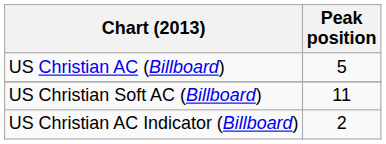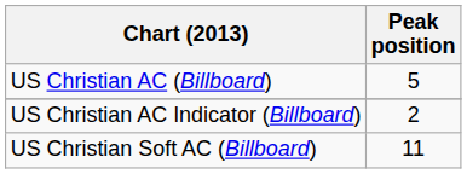 <table class="wikitable sortable plainrowheaders" style="text-align:center">
 <tr>
 <th scope="col">Chart (2013)</th>
 <th scope="col">Peak<br> position</th>
 </tr>
 <tr>
 <td align="left">US <a href='#'>Christian AC</a> (<em><a href='#'>Billboard</a></em>)</td>
 <td>5</td>
 </tr>
 <tr>
 </tr>
 <tr>
 </tr>
 <tr>
+<td align="left">US Christian AC Indicator (<em><a href='#'>Billboard</a></em>)</td>
+<td align="center">2</td>
+</tr>
+<tr>
 <td align="left">US Christian Soft AC (<em><a href='#'>Billboard</a></em>)</td>
 <td align="center">11</td>
 </tr>
-<tr>
-<td align="left">US Christian AC Indicator (<em><a href='#'>Billboard</a></em>)</td>
-<td align="center">2</td>
-</tr>
 </table>
